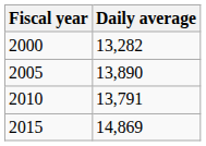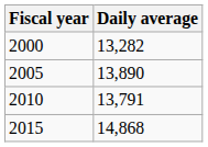 <table class="wikitable">
 <tr>
 <th>Fiscal year</th>
 <th>Daily average</th>
 </tr>
 <tr>
 <td>2000</td>
 <td>13,282</td>
 </tr>
 <tr>
 <td>2005</td>
 <td>13,890</td>
 </tr>
 <tr>
 <td>2010</td>
 <td>13,791</td>
 </tr>
 <tr>
 <td>2015</td>
-<td>14,869</td>
+<td>14,868</td>
 </tr>
 </table>
